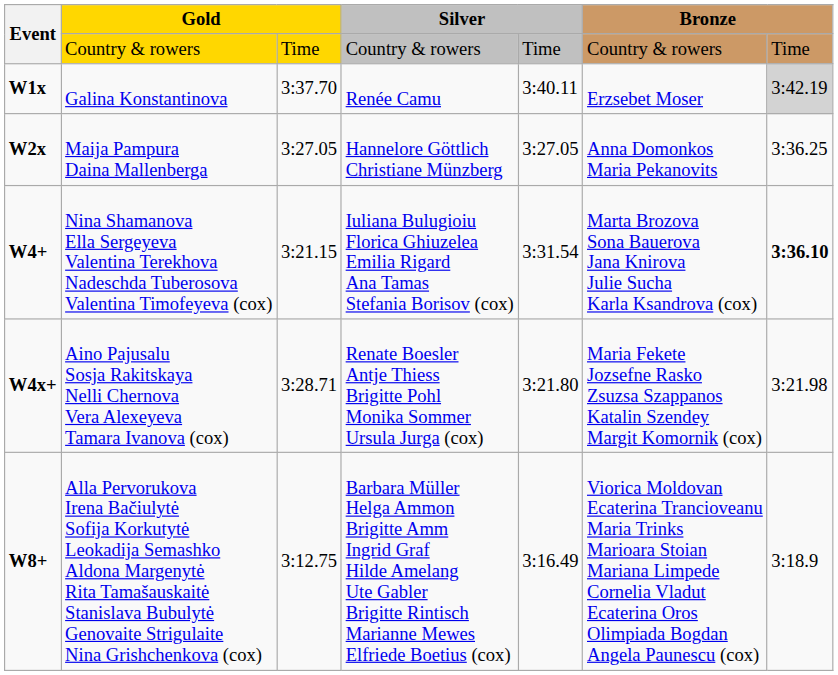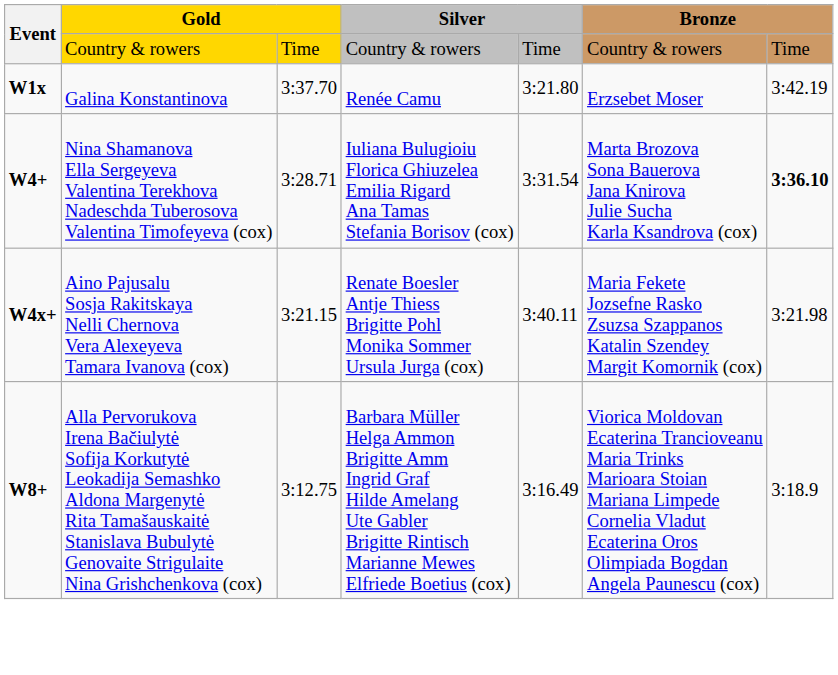 <table class="wikitable">
 <tr>
 <th rowspan="2">Event</th>
 <th colspan="2" style="background:gold;">Gold</th>
 <th colspan="2" style="background:silver;">Silver</th>
 <th colspan="2" style="background:#c96;">Bronze</th>
 </tr>
 <tr>
 <td style="background:gold;">Country & rowers</td>
 <td style="background:gold;">Time</td>
 <td style="background:silver;">Country & rowers</td>
 <td style="background:silver;">Time</td>
 <td style="background:#c96;">Country & rowers</td>
 <td style="background:#c96;">Time</td>
 </tr>
 <tr>
 <td><strong>W1x</strong></td>
 <td> <br> <a href='#'>Galina Konstantinova</a></td>
 <td>3:37.70</td>
 <td> <br> <a href='#'>Renée Camu</a></td>
-<td>3:40.11</td>
+<td>3:21.80</td>
 <td> <br> <a href='#'>Erzsebet Moser</a></td>
-<td style="background: lightgrey;">3:42.19</td>
-</tr>
-<tr>
-<td><strong>W2x</strong></td>
-<td> <br> <a href='#'>Maija Pampura</a> <br> <a href='#'>Daina Mallenberga</a></td>
-<td>3:27.05</td>
-<td> <br> <a href='#'>Hannelore Göttlich</a> <br> <a href='#'>Christiane Münzberg</a></td>
-<td>3:27.05</td>
-<td> <br> <a href='#'>Anna Domonkos</a> <br> <a href='#'>Maria Pekanovits</a></td>
-<td>3:36.25</td>
+<td>3:42.19</td>
 </tr>
 <tr>
 <td><strong> W4+</strong></td>
 <td> <br> <a href='#'>Nina Shamanova</a> <br> <a href='#'>Ella Sergeyeva</a> <br> <a href='#'>Valentina Terekhova</a> <br> <a href='#'>Nadeschda Tuberosova</a> <br> <a href='#'>Valentina Timofeyeva</a> (cox)</td>
-<td>3:21.15</td>
+<td>3:28.71</td>
 <td> <br> <a href='#'>Iuliana Bulugioiu</a> <br> <a href='#'>Florica Ghiuzelea</a> <br> <a href='#'>Emilia Rigard</a> <br> <a href='#'>Ana Tamas</a> <br> <a href='#'>Stefania Borisov</a> (cox)</td>
 <td>3:31.54</td>
 <td> <br> <a href='#'>Marta Brozova</a> <br> <a href='#'>Sona Bauerova</a> <br> <a href='#'>Jana Knirova</a> <br> <a href='#'>Julie Sucha</a> <br> <a href='#'>Karla Ksandrova</a> (cox)</td>
 <td><strong>3:36.10</strong></td>
 </tr>
 <tr>
 <td><strong>W4x+</strong></td>
 <td> <br> <a href='#'>Aino Pajusalu</a> <br> <a href='#'>Sosja Rakitskaya</a> <br> <a href='#'>Nelli Chernova</a> <br> <a href='#'>Vera Alexeyeva</a> <br> <a href='#'>Tamara Ivanova</a> (cox)</td>
-<td>3:28.71</td>
+<td>3:21.15</td>
 <td> <br> <a href='#'>Renate Boesler</a> <br> <a href='#'>Antje Thiess</a> <br> <a href='#'>Brigitte Pohl</a> <br> <a href='#'>Monika Sommer</a> <br> <a href='#'>Ursula Jurga</a> (cox)</td>
-<td>3:21.80</td>
+<td>3:40.11</td>
 <td> <br> <a href='#'>Maria Fekete</a> <br> <a href='#'>Jozsefne Rasko</a> <br> <a href='#'>Zsuzsa Szappanos</a> <br> <a href='#'>Katalin Szendey</a> <br> <a href='#'>Margit Komornik</a> (cox)</td>
 <td>3:21.98</td>
 </tr>
 <tr>
 <td><strong>W8+</strong></td>
 <td> <br> <a href='#'>Alla Pervorukova</a> <br> <a href='#'>Irena Bačiulytė</a> <br> <a href='#'>Sofija Korkutytė</a> <br> <a href='#'>Leokadija Semashko</a> <br> <a href='#'>Aldona Margenytė</a> <br> <a href='#'>Rita Tamašauskaitė</a> <br> <a href='#'>Stanislava Bubulytė</a> <br> <a href='#'>Genovaite Strigulaite</a> <br> <a href='#'>Nina Grishchenkova</a> (cox)</td>
 <td>3:12.75</td>
 <td> <br> <a href='#'>Barbara Müller</a> <br> <a href='#'>Helga Ammon</a> <br> <a href='#'>Brigitte Amm</a> <br> <a href='#'>Ingrid Graf</a> <br> <a href='#'>Hilde Amelang</a> <br> <a href='#'>Ute Gabler</a> <br> <a href='#'>Brigitte Rintisch</a> <br> <a href='#'>Marianne Mewes</a> <br> <a href='#'>Elfriede Boetius</a> (cox)</td>
 <td>3:16.49</td>
 <td> <br> <a href='#'>Viorica Moldovan</a> <br> <a href='#'>Ecaterina Trancioveanu</a> <br> <a href='#'>Maria Trinks</a> <br> <a href='#'>Marioara Stoian</a> <br> <a href='#'>Mariana Limpede</a> <br> <a href='#'>Cornelia Vladut</a> <br> <a href='#'>Ecaterina Oros</a> <br> <a href='#'>Olimpiada Bogdan</a> <br> <a href='#'>Angela Paunescu</a> (cox)</td>
 <td>3:18.9</td>
 </tr>
 </table>
